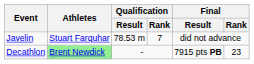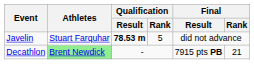 <table class="wikitable" border="1" style="font-size:90%">
 <tr>
 <th rowspan="2">Event</th>
 <th rowspan="2">Athletes</th>
 <th colspan="2">Qualification</th>
 <th colspan="2">Final</th>
 </tr>
 <tr>
 <th>Result</th>
 <th>Rank</th>
 <th>Result</th>
 <th>Rank</th>
 </tr>
 <tr>
 <td><a href='#'>Javelin</a></td>
 <td><a href='#'>Stuart Farquhar</a></td>
-<td align=center>78.53 m</td>
-<td align=center>7</td>
+<td align=center><strong>78.53 m</strong></td>
+<td align=center>5</td>
 <td align=center colspan=2>did not advance</td>
 </tr>
 <tr>
 <td><a href='#'>Decathlon</a></td>
 <td style="background: lightgreen;"><a href='#'>Brent Newdick</a></td>
 <td align=center colspan=2>-</td>
 <td align=center>7915 pts <strong>PB</strong></td>
-<td align=center>23</td>
+<td align=center>21</td>
 </tr>
 </table>
